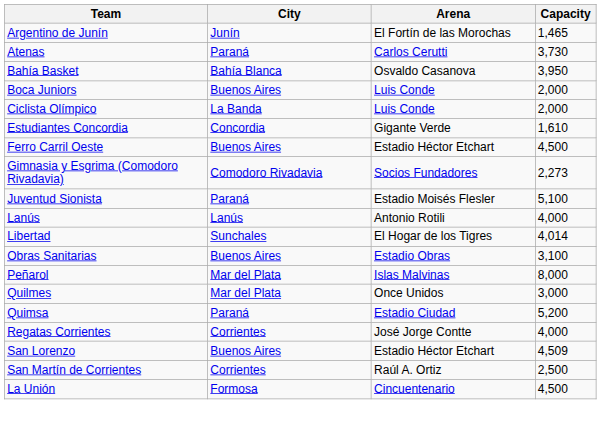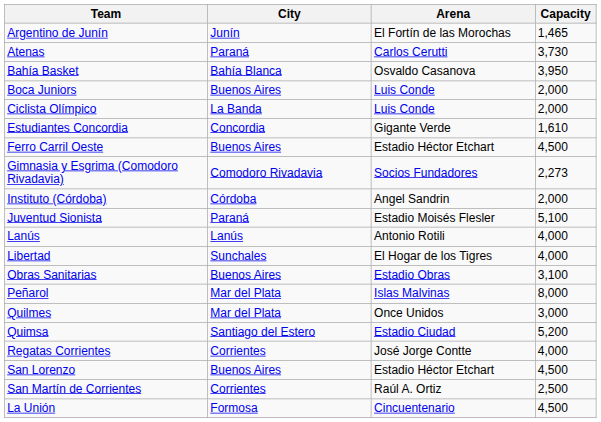 <table class="wikitable sortable" style="text-align:left" width="790">
 <tr>
 <th width=250px>Team</th>
 <th width=200px>City</th>
 <th width=200px>Arena</th>
 <th width=70px>Capacity</th>
 </tr>
 <tr>
 <td><a href='#'>Argentino de Junín</a></td>
 <td><a href='#'>Junín</a></td>
 <td>El Fortín de las Morochas</td>
 <td>1,465</td>
 </tr>
 <tr>
 <td><a href='#'>Atenas</a></td>
 <td><a href='#'>Paraná</a></td>
 <td><a href='#'>Carlos Cerutti</a></td>
 <td>3,730</td>
 </tr>
 <tr>
 <td><a href='#'>Bahía Basket</a></td>
 <td><a href='#'>Bahía Blanca</a></td>
 <td>Osvaldo Casanova</td>
 <td>3,950</td>
 </tr>
 <tr>
 <td><a href='#'>Boca Juniors</a></td>
 <td><a href='#'>Buenos Aires</a></td>
 <td><a href='#'>Luis Conde</a></td>
 <td>2,000</td>
 </tr>
 <tr>
 <td><a href='#'>Ciclista Olímpico</a></td>
 <td><a href='#'>La Banda</a></td>
 <td><a href='#'>Luis Conde</a></td>
 <td>2,000</td>
 </tr>
 <tr>
 <td><a href='#'>Estudiantes Concordia</a></td>
 <td><a href='#'>Concordia</a></td>
 <td>Gigante Verde</td>
 <td>1,610</td>
 </tr>
 <tr>
 <td><a href='#'>Ferro Carril Oeste</a></td>
 <td><a href='#'>Buenos Aires</a></td>
 <td>Estadio Héctor Etchart</td>
 <td>4,500</td>
 </tr>
 <tr>
 <td><a href='#'>Gimnasia y Esgrima (Comodoro Rivadavia)</a></td>
 <td><a href='#'>Comodoro Rivadavia</a></td>
 <td><a href='#'>Socios Fundadores</a></td>
 <td>2,273</td>
 </tr>
 <tr>
+<td><a href='#'>Instituto (Córdoba)</a></td>
+<td><a href='#'>Córdoba</a></td>
+<td>Angel Sandrin</td>
+<td>2,000</td>
+</tr>
+<tr>
 <td><a href='#'>Juventud Sionista</a></td>
 <td><a href='#'>Paraná</a></td>
 <td>Estadio Moisés Flesler</td>
 <td>5,100</td>
 </tr>
 <tr>
 <td><a href='#'>Lanús</a></td>
 <td><a href='#'>Lanús</a></td>
 <td>Antonio Rotili</td>
 <td>4,000</td>
 </tr>
 <tr>
 <td><a href='#'>Libertad</a></td>
 <td><a href='#'>Sunchales</a></td>
 <td>El Hogar de los Tigres</td>
-<td>4,014</td>
+<td>4,000</td>
 </tr>
 <tr>
 <td><a href='#'>Obras Sanitarias</a></td>
 <td><a href='#'>Buenos Aires</a></td>
 <td><a href='#'>Estadio Obras</a></td>
 <td>3,100</td>
 </tr>
 <tr>
 <td><a href='#'>Peñarol</a></td>
 <td><a href='#'>Mar del Plata</a></td>
 <td><a href='#'>Islas Malvinas</a></td>
 <td>8,000</td>
 </tr>
 <tr>
 <td><a href='#'>Quilmes</a></td>
 <td><a href='#'>Mar del Plata</a></td>
 <td>Once Unidos</td>
 <td>3,000</td>
 </tr>
 <tr>
 <td><a href='#'>Quimsa</a></td>
-<td><a href='#'>Paraná</a></td>
+<td><a href='#'>Santiago del Estero</a></td>
 <td><a href='#'>Estadio Ciudad</a></td>
 <td>5,200</td>
 </tr>
 <tr>
 <td><a href='#'>Regatas Corrientes</a></td>
 <td><a href='#'>Corrientes</a></td>
 <td>José Jorge Contte</td>
 <td>4,000</td>
 </tr>
 <tr>
 <td><a href='#'>San Lorenzo</a></td>
 <td><a href='#'>Buenos Aires</a></td>
 <td>Estadio Héctor Etchart</td>
-<td>4,509</td>
+<td>4,500</td>
 </tr>
 <tr>
 <td><a href='#'>San Martín de Corrientes</a></td>
 <td><a href='#'>Corrientes</a></td>
 <td>Raúl A. Ortiz</td>
 <td>2,500</td>
 </tr>
 <tr>
 <td><a href='#'>La Unión</a></td>
 <td><a href='#'>Formosa</a></td>
 <td><a href='#'>Cincuentenario</a></td>
 <td>4,500</td>
 </tr>
 </table>
